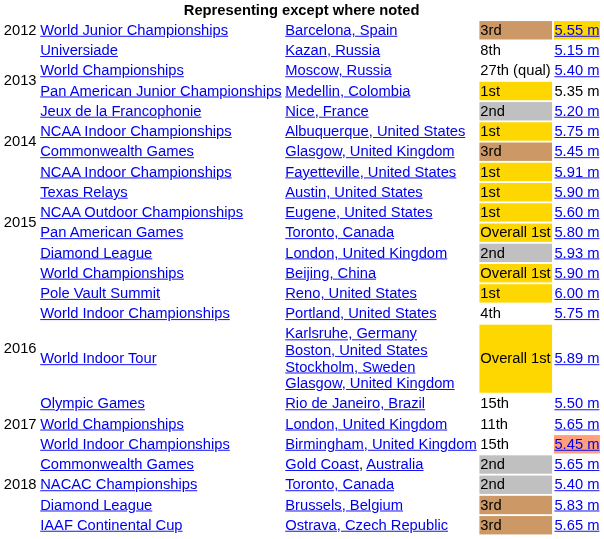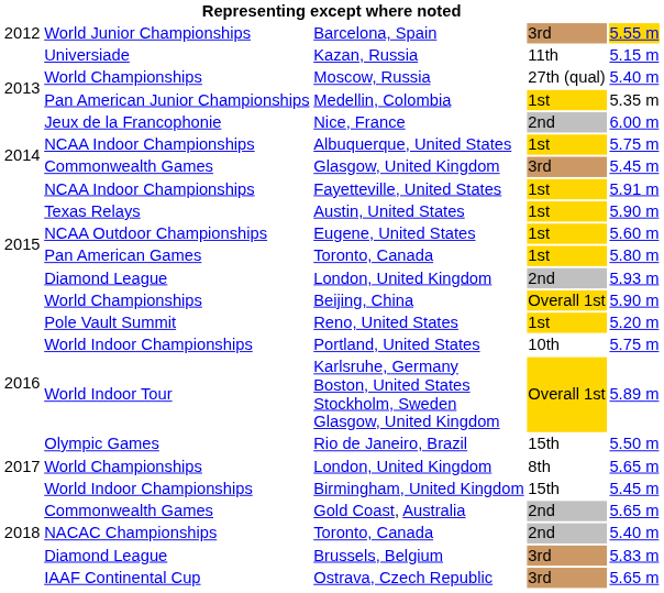 <table>
 <tr>
 <th colspan="6">Representing  except where noted</th>
 </tr>
 <tr>
 <td>2012</td>
 <td><a href='#'>World Junior Championships</a></td>
 <td><a href='#'>Barcelona, Spain</a></td>
 <td bgcolor=cc9966>3rd</td>
 <td style="background: gold;"><a href='#'>5.55 m</a></td>
 </tr>
 <tr>
 <td rowspan=4>2013</td>
 <td><a href='#'>Universiade</a></td>
 <td><a href='#'>Kazan, Russia</a></td>
-<td>8th</td>
+<td>11th</td>
 <td><a href='#'>5.15 m</a></td>
 </tr>
 <tr>
 <td><a href='#'>World Championships</a></td>
 <td><a href='#'>Moscow, Russia</a></td>
 <td>27th (qual)</td>
 <td><a href='#'>5.40 m</a></td>
 </tr>
 <tr>
 <td><a href='#'>Pan American Junior Championships</a></td>
 <td><a href='#'>Medellin, Colombia</a></td>
 <td bgcolor=gold>1st</td>
 <td>5.35 m</td>
 </tr>
 <tr>
 <td><a href='#'>Jeux de la Francophonie</a></td>
 <td><a href='#'>Nice, France</a></td>
 <td bgcolor=silver>2nd</td>
-<td><a href='#'>5.20 m</a></td>
+<td><a href='#'>6.00 m</a></td>
 </tr>
 <tr>
 <td rowspan=2>2014</td>
 <td><a href='#'>NCAA Indoor Championships</a></td>
 <td><a href='#'>Albuquerque, United States</a></td>
 <td bgcolor=gold>1st</td>
 <td><a href='#'>5.75 m</a></td>
 </tr>
 <tr>
 <td><a href='#'>Commonwealth Games</a></td>
 <td><a href='#'>Glasgow, United Kingdom</a></td>
 <td bgcolor=cc9966>3rd</td>
 <td><a href='#'>5.45 m</a></td>
 </tr>
 <tr>
 <td rowspan=6>2015</td>
 <td><a href='#'>NCAA Indoor Championships</a></td>
 <td><a href='#'>Fayetteville, United States</a></td>
 <td bgcolor=gold>1st</td>
 <td><a href='#'>5.91 m</a></td>
 </tr>
 <tr>
 <td><a href='#'>Texas Relays</a></td>
 <td><a href='#'>Austin, United States</a></td>
 <td bgcolor=gold>1st</td>
 <td><a href='#'>5.90 m</a></td>
 </tr>
 <tr>
 <td><a href='#'>NCAA Outdoor Championships</a></td>
 <td><a href='#'>Eugene, United States</a></td>
 <td bgcolor=gold>1st</td>
 <td><a href='#'>5.60 m</a></td>
 </tr>
 <tr>
 <td><a href='#'>Pan American Games</a></td>
 <td><a href='#'>Toronto, Canada</a></td>
-<td bgcolor=gold>Overall 1st</td>
+<td bgcolor=gold>1st</td>
 <td><a href='#'>5.80 m</a></td>
 </tr>
 <tr>
 <td><a href='#'>Diamond League</a></td>
 <td><a href='#'>London, United Kingdom</a></td>
 <td bgcolor=silver>2nd</td>
 <td><a href='#'>5.93 m</a></td>
 </tr>
 <tr>
 <td><a href='#'>World Championships</a></td>
 <td><a href='#'>Beijing, China</a></td>
 <td bgcolor=gold>Overall 1st</td>
 <td><a href='#'>5.90 m</a></td>
 </tr>
 <tr>
 <td rowspan=4>2016</td>
 <td><a href='#'>Pole Vault Summit</a></td>
 <td><a href='#'>Reno, United States</a></td>
 <td bgcolor=gold>1st</td>
-<td><a href='#'>6.00 m</a></td>
+<td><a href='#'>5.20 m</a></td>
 </tr>
 <tr>
 <td><a href='#'>World Indoor Championships</a></td>
 <td><a href='#'>Portland, United States</a></td>
-<td>4th</td>
+<td>10th</td>
 <td><a href='#'>5.75 m</a></td>
 </tr>
 <tr>
 <td><a href='#'>World Indoor Tour</a></td>
 <td><a href='#'>Karlsruhe, Germany</a><br><a href='#'>Boston, United States</a><br><a href='#'>Stockholm, Sweden</a><br><a href='#'>Glasgow, United Kingdom</a></td>
 <td bgcolor=gold>Overall 1st</td>
 <td><a href='#'>5.89 m</a></td>
 </tr>
 <tr>
 <td><a href='#'>Olympic Games</a></td>
 <td><a href='#'>Rio de Janeiro, Brazil</a></td>
 <td>15th</td>
 <td><a href='#'>5.50 m</a></td>
 </tr>
 <tr>
 <td>2017</td>
 <td><a href='#'>World Championships</a></td>
 <td><a href='#'>London, United Kingdom</a></td>
-<td>11th</td>
+<td>8th</td>
 <td><a href='#'>5.65 m</a></td>
 </tr>
 <tr>
 <td rowspan=5>2018</td>
 <td><a href='#'>World Indoor Championships</a></td>
 <td><a href='#'>Birmingham, United Kingdom</a></td>
 <td>15th</td>
-<td style="background: lightsalmon;"><a href='#'>5.45 m</a></td>
+<td><a href='#'>5.45 m</a></td>
 </tr>
 <tr>
 <td><a href='#'>Commonwealth Games</a></td>
 <td><a href='#'>Gold Coast</a>, <a href='#'>Australia</a></td>
 <td bgcolor=silver>2nd</td>
 <td><a href='#'>5.65 m</a></td>
 </tr>
 <tr>
 <td><a href='#'>NACAC Championships</a></td>
 <td><a href='#'>Toronto, Canada</a></td>
 <td bgcolor=silver>2nd</td>
 <td><a href='#'>5.40 m</a></td>
 </tr>
 <tr>
 <td><a href='#'>Diamond League</a></td>
 <td><a href='#'>Brussels, Belgium</a></td>
 <td bgcolor=cc9966>3rd</td>
 <td><a href='#'>5.83 m</a></td>
 </tr>
 <tr>
 <td><a href='#'>IAAF Continental Cup</a></td>
 <td><a href='#'>Ostrava, Czech Republic</a></td>
 <td bgcolor=cc9966>3rd</td>
 <td><a href='#'>5.65 m</a></td>
 </tr>
 </table>
